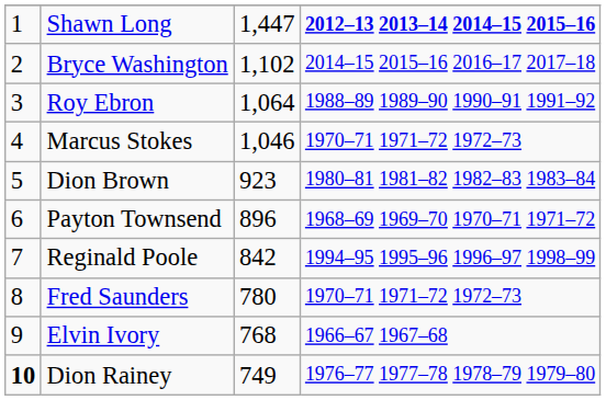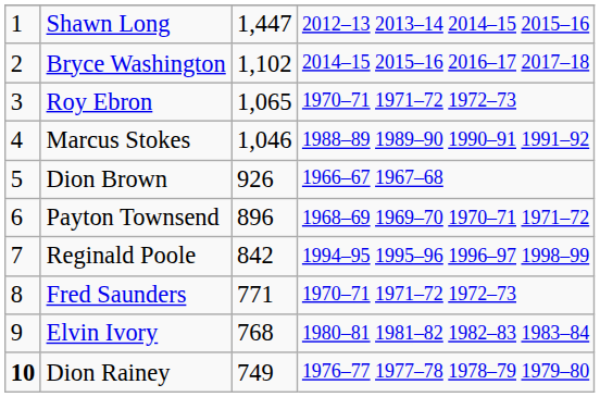 <table class="wikitable">
 <tr>
 </tr>
 <tr>
 <td>1</td>
 <td><a href='#'>Shawn Long</a></td>
 <td>1,447</td>
-<td style="font-size:80%;"><strong><a href='#'>2012–13</a> <a href='#'>2013–14</a> <a href='#'>2014–15</a> <a href='#'>2015–16</a></strong></td>
+<td style="font-size:80%;"><a href='#'>2012–13</a> <a href='#'>2013–14</a> <a href='#'>2014–15</a> <a href='#'>2015–16</a></td>
 </tr>
 <tr>
 <td>2</td>
 <td><a href='#'>Bryce Washington</a></td>
 <td>1,102</td>
 <td style="font-size:80%;"><a href='#'>2014–15</a> <a href='#'>2015–16</a> <a href='#'>2016–17</a> <a href='#'>2017–18</a></td>
 </tr>
 <tr>
 <td>3</td>
 <td><a href='#'>Roy Ebron</a></td>
-<td>1,064</td>
-<td style="font-size:80%;"><a href='#'>1988–89</a> <a href='#'>1989–90</a> <a href='#'>1990–91</a> <a href='#'>1991–92</a></td>
+<td>1,065</td>
+<td style="font-size:80%;"><a href='#'>1970–71</a> <a href='#'>1971–72</a> <a href='#'>1972–73</a></td>
 </tr>
 <tr>
 <td>4</td>
 <td>Marcus Stokes</td>
 <td>1,046</td>
-<td style="font-size:80%;"><a href='#'>1970–71</a> <a href='#'>1971–72</a> <a href='#'>1972–73</a></td>
+<td style="font-size:80%;"><a href='#'>1988–89</a> <a href='#'>1989–90</a> <a href='#'>1990–91</a> <a href='#'>1991–92</a></td>
 </tr>
 <tr>
 <td>5</td>
 <td>Dion Brown</td>
-<td>923</td>
-<td style="font-size:80%;"><a href='#'>1980–81</a> <a href='#'>1981–82</a> <a href='#'>1982–83</a> <a href='#'>1983–84</a></td>
+<td>926</td>
+<td style="font-size:80%;"><a href='#'>1966–67</a> <a href='#'>1967–68</a></td>
 </tr>
 <tr>
 <td>6</td>
 <td>Payton Townsend</td>
 <td>896</td>
 <td style="font-size:80%;"><a href='#'>1968–69</a> <a href='#'>1969–70</a> <a href='#'>1970–71</a> <a href='#'>1971–72</a></td>
 </tr>
 <tr>
 <td>7</td>
 <td>Reginald Poole</td>
 <td>842</td>
 <td style="font-size:80%;"><a href='#'>1994–95</a> <a href='#'>1995–96</a> <a href='#'>1996–97</a> <a href='#'>1998–99</a></td>
 </tr>
 <tr>
 <td>8</td>
 <td><a href='#'>Fred Saunders</a></td>
-<td>780</td>
+<td>771</td>
 <td style="font-size:80%;"><a href='#'>1970–71</a> <a href='#'>1971–72</a> <a href='#'>1972–73</a></td>
 </tr>
 <tr>
 <td>9</td>
 <td><a href='#'>Elvin Ivory</a></td>
 <td>768</td>
-<td style="font-size:80%;"><a href='#'>1966–67</a> <a href='#'>1967–68</a></td>
+<td style="font-size:80%;"><a href='#'>1980–81</a> <a href='#'>1981–82</a> <a href='#'>1982–83</a> <a href='#'>1983–84</a></td>
 </tr>
 <tr>
 <td><strong>10</strong></td>
 <td>Dion Rainey</td>
 <td>749</td>
 <td style="font-size:80%;"><a href='#'>1976–77</a> <a href='#'>1977–78</a> <a href='#'>1978–79</a> <a href='#'>1979–80</a></td>
 </tr>
 </table>
